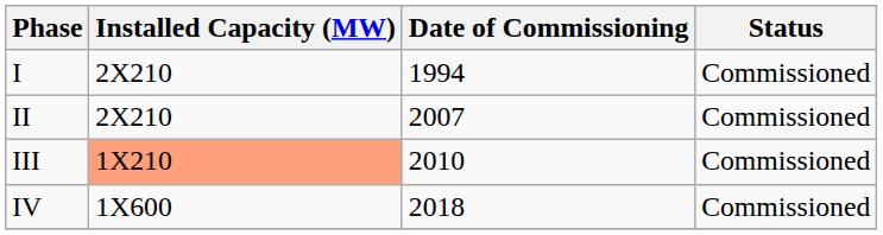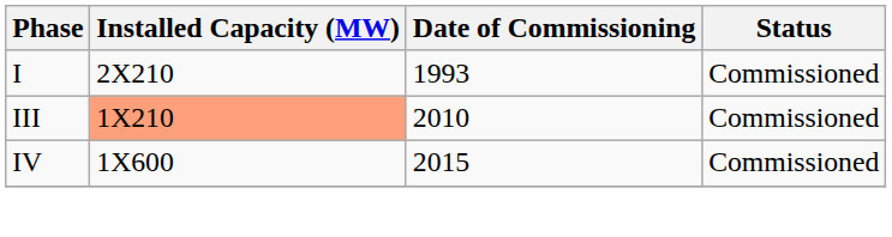 <table class="sortable wikitable">
 <tr>
 <th>Phase</th>
 <th>Installed Capacity (<a href='#'>MW</a>)</th>
 <th>Date of Commissioning</th>
 <th>Status</th>
 </tr>
 <tr>
 <td>I</td>
 <td>2X210</td>
-<td>1994</td>
-<td>Commissioned</td>
-</tr>
-<tr>
-<td>II</td>
-<td>2X210</td>
-<td>2007</td>
+<td>1993</td>
 <td>Commissioned</td>
 </tr>
 <tr>
 <td>III</td>
 <td style="background: lightsalmon;">1X210</td>
 <td>2010</td>
 <td>Commissioned</td>
 </tr>
 <tr>
 <td>IV</td>
 <td>1X600</td>
-<td>2018</td>
+<td>2015</td>
 <td>Commissioned</td>
 </tr>
 <tr>
 </tr>
 </table>
